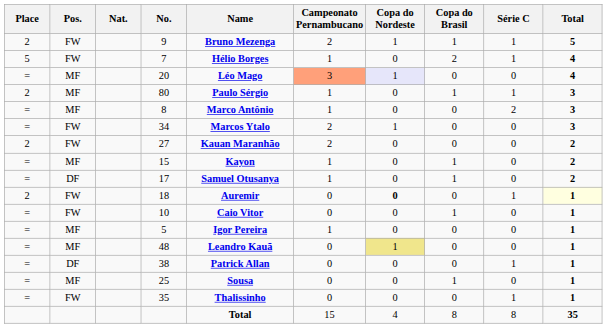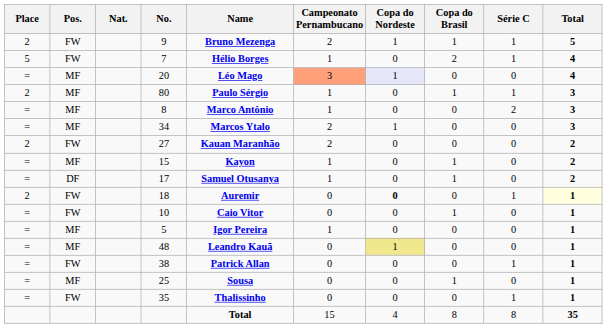 <table class="wikitable" style="font-size: 95%; text-align: center;">
 <tr>
 <th width=60>Place</th>
 <th width=60>Pos.</th>
 <th width=60>Nat.</th>
 <th width=60>No.</th>
 <th width=150>Name</th>
 <th width=80>Campeonato Pernambucano</th>
 <th width=80>Copa do Nordeste</th>
 <th width=80>Copa do Brasil</th>
 <th width=80>Série C</th>
 <th width=80>Total</th>
 </tr>
 <tr>
 <td>2</td>
 <td>FW</td>
 <td></td>
 <td>9</td>
 <td><strong><a href='#'>Bruno Mezenga</a></strong></td>
 <td>2</td>
 <td>1</td>
 <td>1</td>
 <td>1</td>
 <td><strong>5</strong></td>
 </tr>
 <tr>
 <td>5</td>
 <td>FW</td>
 <td></td>
 <td>7</td>
 <td><strong><a href='#'>Hélio Borges</a></strong></td>
 <td>1</td>
 <td>0</td>
 <td>2</td>
 <td>1</td>
 <td><strong>4</strong></td>
 </tr>
 <tr>
 <td>=</td>
 <td>MF</td>
 <td></td>
 <td>20</td>
 <td><strong><a href='#'>Léo Mago</a></strong></td>
 <td style="background: lightsalmon;">3</td>
 <td style="background: lavender;">1</td>
 <td>0</td>
 <td>0</td>
 <td><strong>4</strong></td>
 </tr>
 <tr>
 <td>2</td>
 <td>MF</td>
 <td></td>
 <td>80</td>
 <td><strong><a href='#'>Paulo Sérgio</a></strong></td>
 <td>1</td>
 <td>0</td>
 <td>1</td>
 <td>1</td>
 <td><strong>3</strong></td>
 </tr>
 <tr>
 <td>=</td>
 <td>MF</td>
 <td></td>
 <td>8</td>
 <td><strong><a href='#'>Marco Antônio</a></strong></td>
 <td>1</td>
 <td>0</td>
 <td>0</td>
 <td>2</td>
 <td><strong>3</strong></td>
 </tr>
 <tr>
 <td>=</td>
-<td>FW</td>
+<td>MF</td>
 <td></td>
 <td>34</td>
 <td><strong><a href='#'>Marcos Ytalo</a></strong></td>
 <td>2</td>
 <td>1</td>
 <td>0</td>
 <td>0</td>
 <td><strong>3</strong></td>
 </tr>
 <tr>
 <td>2</td>
 <td>FW</td>
 <td></td>
 <td>27</td>
 <td><strong><a href='#'>Kauan Maranhão</a></strong></td>
 <td>2</td>
 <td>0</td>
 <td>0</td>
 <td>0</td>
 <td><strong>2</strong></td>
 </tr>
 <tr>
 <td>=</td>
 <td>MF</td>
 <td></td>
 <td>15</td>
 <td><strong><a href='#'>Kayon</a></strong></td>
 <td>1</td>
 <td>0</td>
 <td>1</td>
 <td>0</td>
 <td><strong>2</strong></td>
 </tr>
 <tr>
 <td>=</td>
 <td>DF</td>
 <td></td>
 <td>17</td>
 <td><strong><a href='#'>Samuel Otusanya</a></strong></td>
 <td>1</td>
 <td>0</td>
 <td>1</td>
 <td>0</td>
 <td><strong>2</strong></td>
 </tr>
 <tr>
 <td>2</td>
 <td>FW</td>
 <td></td>
 <td>18</td>
 <td><strong><a href='#'>Auremir</a></strong></td>
 <td>0</td>
 <td><strong>0</strong></td>
 <td>0</td>
 <td>1</td>
 <td style="background: lightyellow;"><strong>1</strong></td>
 </tr>
 <tr>
 <td>=</td>
 <td>FW</td>
 <td></td>
 <td>10</td>
 <td><strong><a href='#'>Caio Vitor</a></strong></td>
 <td>0</td>
 <td>0</td>
 <td>1</td>
 <td>0</td>
 <td><strong>1</strong></td>
 </tr>
 <tr>
 <td>=</td>
 <td>MF</td>
 <td></td>
 <td>5</td>
 <td><strong><a href='#'>Igor Pereira</a></strong></td>
 <td>1</td>
 <td>0</td>
 <td>0</td>
 <td>0</td>
 <td><strong>1</strong></td>
 </tr>
 <tr>
 <td>=</td>
 <td>MF</td>
 <td></td>
 <td>48</td>
 <td><strong><a href='#'>Leandro Kauã</a></strong></td>
 <td>0</td>
 <td style="background: khaki;">1</td>
 <td>0</td>
 <td>0</td>
 <td><strong>1</strong></td>
 </tr>
 <tr>
 <td>=</td>
-<td>DF</td>
+<td>FW</td>
 <td></td>
 <td>38</td>
 <td><strong><a href='#'>Patrick Allan</a></strong></td>
 <td>0</td>
 <td>0</td>
 <td>0</td>
 <td>1</td>
 <td><strong>1</strong></td>
 </tr>
 <tr>
 <td>=</td>
 <td>MF</td>
 <td></td>
 <td>25</td>
 <td><strong><a href='#'>Sousa</a></strong></td>
 <td>0</td>
 <td>0</td>
 <td>1</td>
 <td>0</td>
 <td><strong>1</strong></td>
 </tr>
 <tr>
 <td>=</td>
 <td>FW</td>
 <td></td>
 <td>35</td>
 <td><strong><a href='#'>Thalissinho</a></strong></td>
 <td>0</td>
 <td>0</td>
 <td>0</td>
 <td>1</td>
 <td><strong>1</strong></td>
 </tr>
 <tr>
 <td></td>
 <td></td>
 <td></td>
 <td></td>
 <td><strong>Total</strong></td>
 <td>15</td>
 <td>4</td>
 <td>8</td>
 <td>8</td>
 <td><strong>35</strong></td>
 </tr>
 </table>
